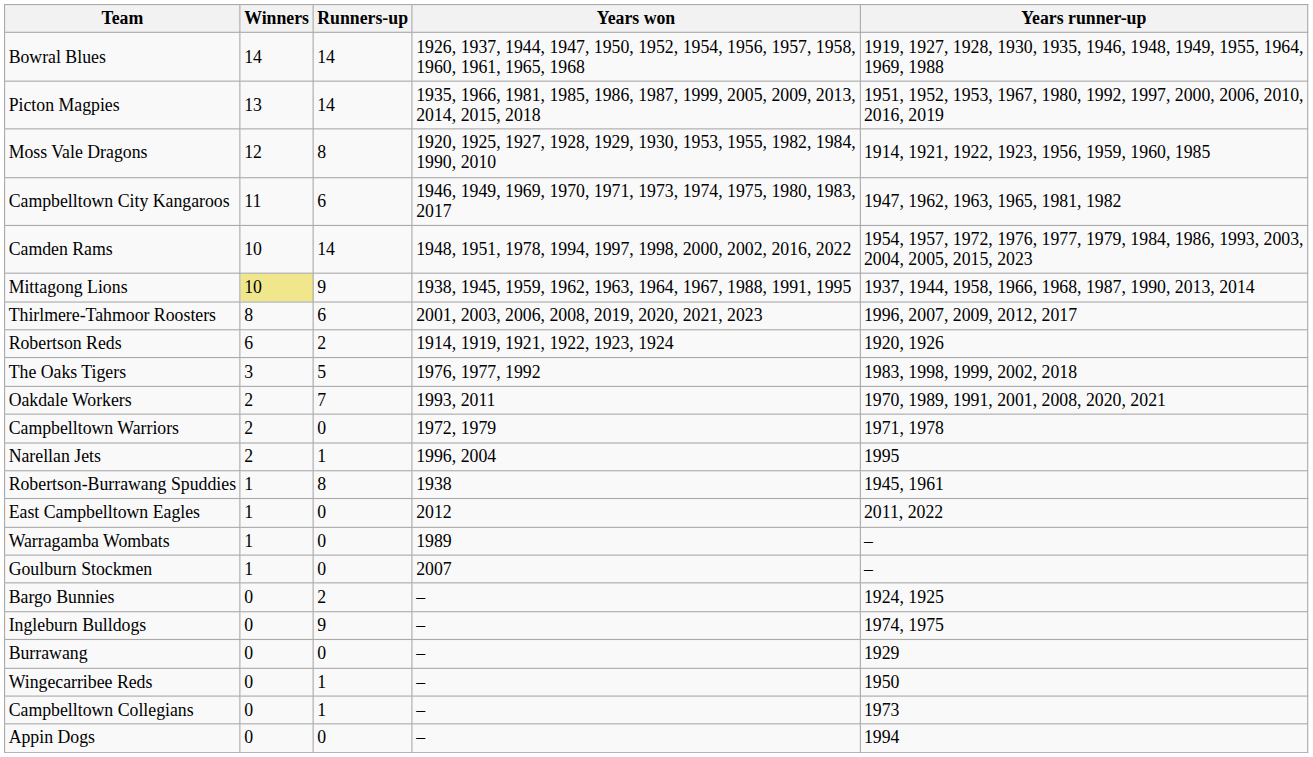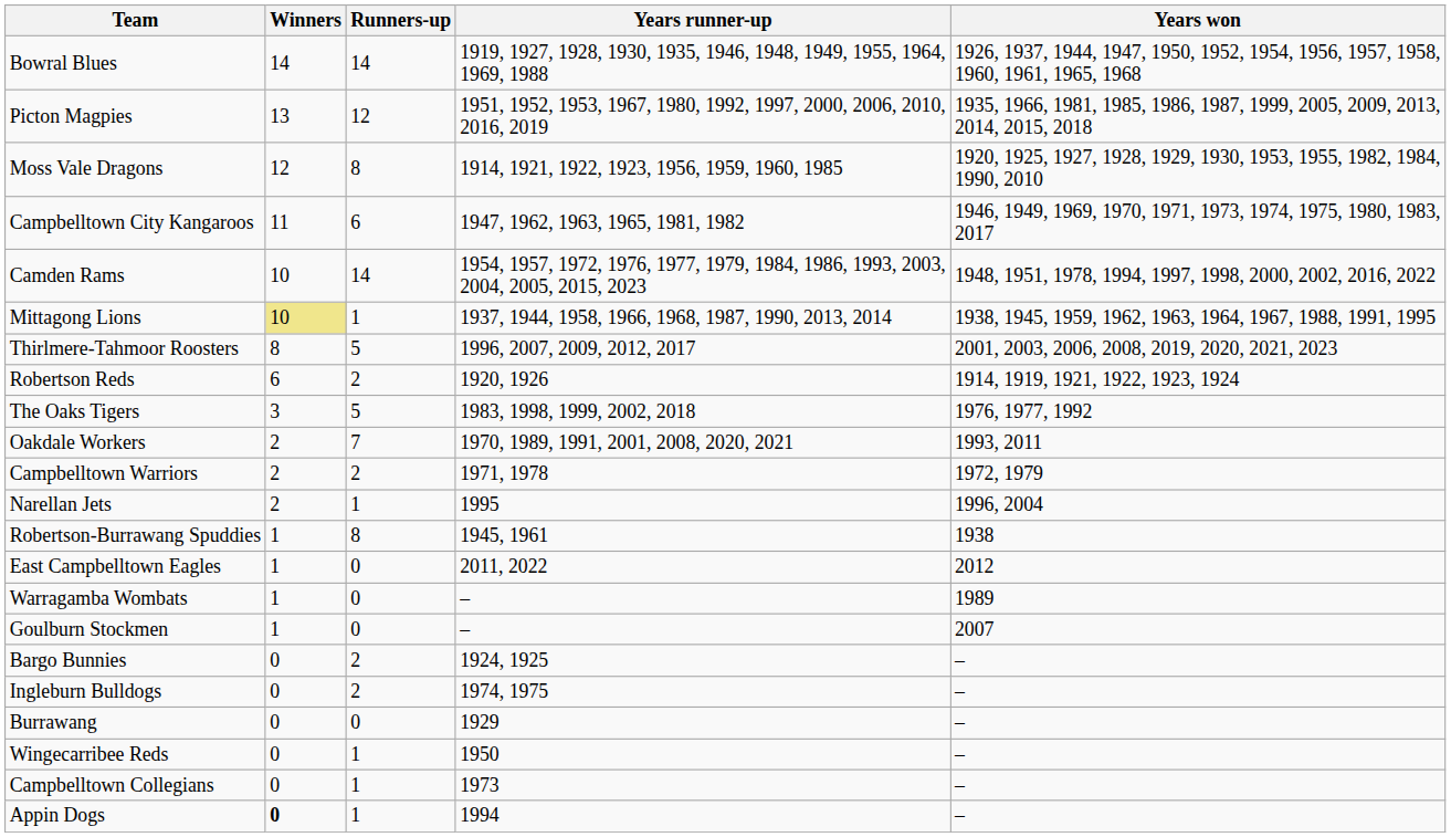 <table class="wikitable sortable">
 <tr>
 <th>Team</th>
 <th>Winners</th>
 <th>Runners-up</th>
+<th>Years runner-up</th>
 <th>Years won</th>
-<th>Years runner-up</th>
 </tr>
 <tr>
 <td> Bowral Blues</td>
 <td>14</td>
 <td>14</td>
+<td>1919, 1927, 1928, 1930, 1935, 1946, 1948, 1949, 1955, 1964,<br>1969, 1988</td>
 <td>1926, 1937, 1944, 1947, 1950, 1952, 1954, 1956, 1957, 1958,<br>1960, 1961, 1965, 1968</td>
-<td>1919, 1927, 1928, 1930, 1935, 1946, 1948, 1949, 1955, 1964,<br>1969, 1988</td>
 </tr>
 <tr>
 <td> Picton Magpies</td>
 <td>13</td>
-<td>14</td>
+<td>12</td>
+<td>1951, 1952, 1953, 1967, 1980, 1992, 1997, 2000, 2006, 2010,<br>2016, 2019</td>
 <td>1935, 1966, 1981, 1985, 1986, 1987, 1999, 2005, 2009, 2013,<br>2014, 2015, 2018</td>
-<td>1951, 1952, 1953, 1967, 1980, 1992, 1997, 2000, 2006, 2010,<br>2016, 2019</td>
 </tr>
 <tr>
 <td> Moss Vale Dragons</td>
 <td>12</td>
 <td>8</td>
+<td>1914, 1921, 1922, 1923, 1956, 1959, 1960, 1985</td>
 <td>1920, 1925, 1927, 1928, 1929, 1930, 1953, 1955, 1982, 1984,<br>1990, 2010</td>
-<td>1914, 1921, 1922, 1923, 1956, 1959, 1960, 1985</td>
 </tr>
 <tr>
 <td> Campbelltown City Kangaroos</td>
 <td>11</td>
 <td>6</td>
+<td>1947, 1962, 1963, 1965, 1981, 1982</td>
 <td>1946, 1949, 1969, 1970, 1971, 1973, 1974, 1975, 1980, 1983,<br>2017</td>
-<td>1947, 1962, 1963, 1965, 1981, 1982</td>
 </tr>
 <tr>
 <td> Camden Rams</td>
 <td>10</td>
 <td>14</td>
+<td>1954, 1957, 1972, 1976, 1977, 1979, 1984, 1986, 1993, 2003,<br>2004, 2005, 2015, 2023</td>
 <td>1948, 1951, 1978, 1994, 1997, 1998, 2000, 2002, 2016, 2022</td>
-<td>1954, 1957, 1972, 1976, 1977, 1979, 1984, 1986, 1993, 2003,<br>2004, 2005, 2015, 2023</td>
 </tr>
 <tr>
 <td> Mittagong Lions</td>
 <td style="background: khaki;">10</td>
-<td>9</td>
+<td>1</td>
+<td>1937, 1944, 1958, 1966, 1968, 1987, 1990, 2013, 2014</td>
 <td>1938, 1945, 1959, 1962, 1963, 1964, 1967, 1988, 1991, 1995</td>
-<td>1937, 1944, 1958, 1966, 1968, 1987, 1990, 2013, 2014</td>
 </tr>
 <tr>
 <td> Thirlmere-Tahmoor Roosters</td>
 <td>8</td>
-<td>6</td>
+<td>5</td>
+<td>1996, 2007, 2009, 2012, 2017</td>
 <td>2001, 2003, 2006, 2008, 2019, 2020, 2021, 2023</td>
-<td>1996, 2007, 2009, 2012, 2017</td>
 </tr>
 <tr>
 <td> Robertson Reds</td>
 <td>6</td>
 <td>2</td>
+<td>1920, 1926</td>
 <td>1914, 1919, 1921, 1922, 1923, 1924</td>
-<td>1920, 1926</td>
 </tr>
 <tr>
 <td> The Oaks Tigers</td>
 <td>3</td>
 <td>5</td>
+<td>1983, 1998, 1999, 2002, 2018</td>
 <td>1976, 1977, 1992</td>
-<td>1983, 1998, 1999, 2002, 2018</td>
 </tr>
 <tr>
 <td> Oakdale Workers</td>
 <td>2</td>
 <td>7</td>
+<td>1970, 1989, 1991, 2001, 2008, 2020, 2021</td>
 <td>1993, 2011</td>
-<td>1970, 1989, 1991, 2001, 2008, 2020, 2021</td>
 </tr>
 <tr>
 <td> Campbelltown Warriors</td>
 <td>2</td>
-<td>0</td>
+<td>2</td>
+<td>1971, 1978</td>
 <td>1972, 1979</td>
-<td>1971, 1978</td>
 </tr>
 <tr>
 <td> Narellan Jets</td>
 <td>2</td>
 <td>1</td>
+<td>1995</td>
 <td>1996, 2004</td>
-<td>1995</td>
 </tr>
 <tr>
 <td> Robertson-Burrawang Spuddies</td>
 <td>1</td>
 <td>8</td>
+<td>1945, 1961</td>
 <td>1938</td>
-<td>1945, 1961</td>
 </tr>
 <tr>
 <td> East Campbelltown Eagles</td>
 <td>1</td>
 <td>0</td>
+<td>2011, 2022</td>
 <td>2012</td>
-<td>2011, 2022</td>
 </tr>
 <tr>
 <td> Warragamba Wombats</td>
 <td>1</td>
 <td>0</td>
+<td>–</td>
 <td>1989</td>
-<td>–</td>
 </tr>
 <tr>
 <td> Goulburn Stockmen</td>
 <td>1</td>
 <td>0</td>
+<td>–</td>
 <td>2007</td>
-<td>–</td>
 </tr>
 <tr>
 <td> Bargo Bunnies</td>
 <td>0</td>
 <td>2</td>
+<td>1924, 1925</td>
 <td>–</td>
-<td>1924, 1925</td>
 </tr>
 <tr>
 <td> Ingleburn Bulldogs</td>
 <td>0</td>
-<td>9</td>
+<td>2</td>
+<td>1974, 1975</td>
 <td>–</td>
-<td>1974, 1975</td>
 </tr>
 <tr>
 <td> Burrawang</td>
 <td>0</td>
 <td>0</td>
+<td>1929</td>
 <td>–</td>
-<td>1929</td>
 </tr>
 <tr>
 <td> Wingecarribee Reds</td>
 <td>0</td>
 <td>1</td>
+<td>1950</td>
 <td>–</td>
-<td>1950</td>
 </tr>
 <tr>
 <td> Campbelltown Collegians</td>
 <td>0</td>
 <td>1</td>
+<td>1973</td>
 <td>–</td>
-<td>1973</td>
 </tr>
 <tr>
 <td> Appin Dogs</td>
-<td>0</td>
-<td>0</td>
+<td><strong>0</strong></td>
+<td>1</td>
+<td>1994</td>
 <td>–</td>
-<td>1994</td>
 </tr>
 </table>
